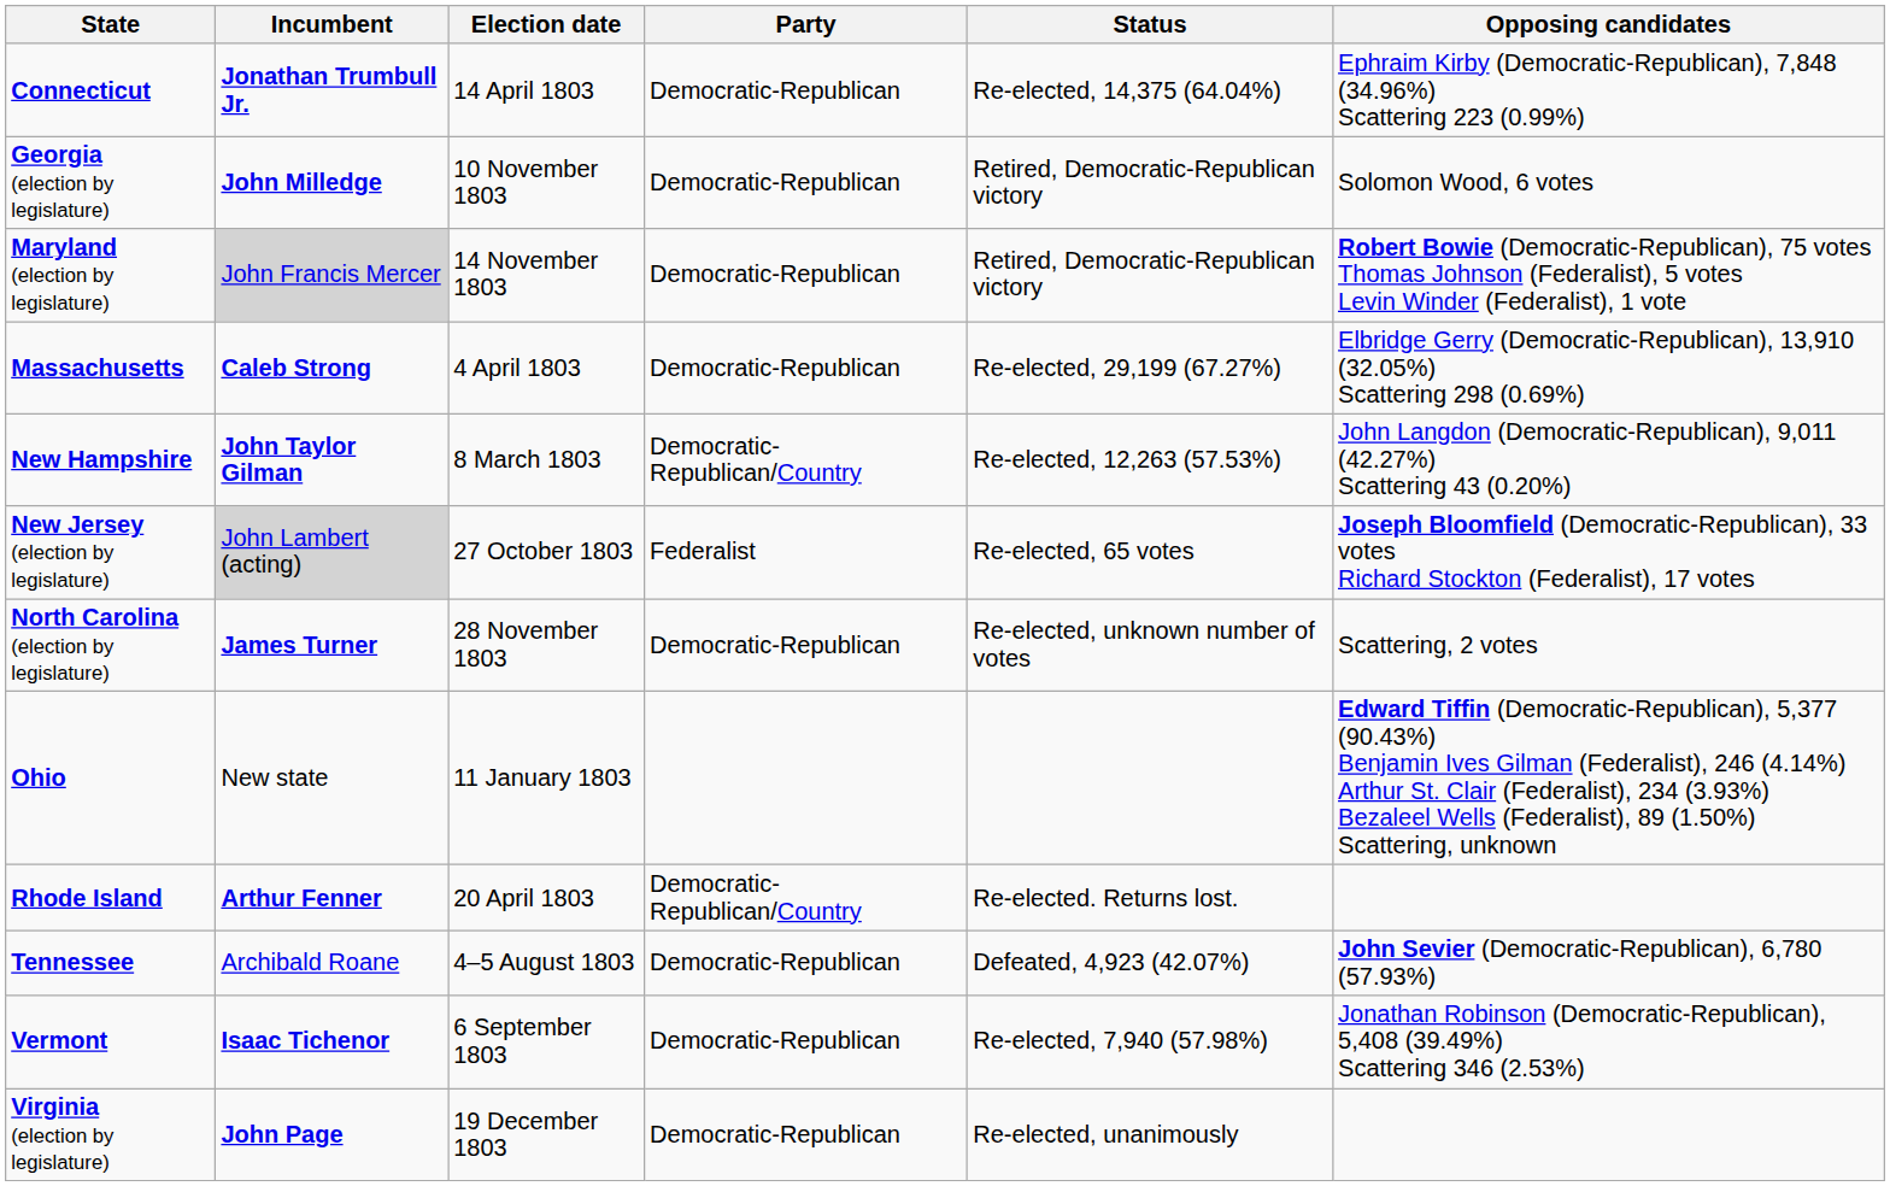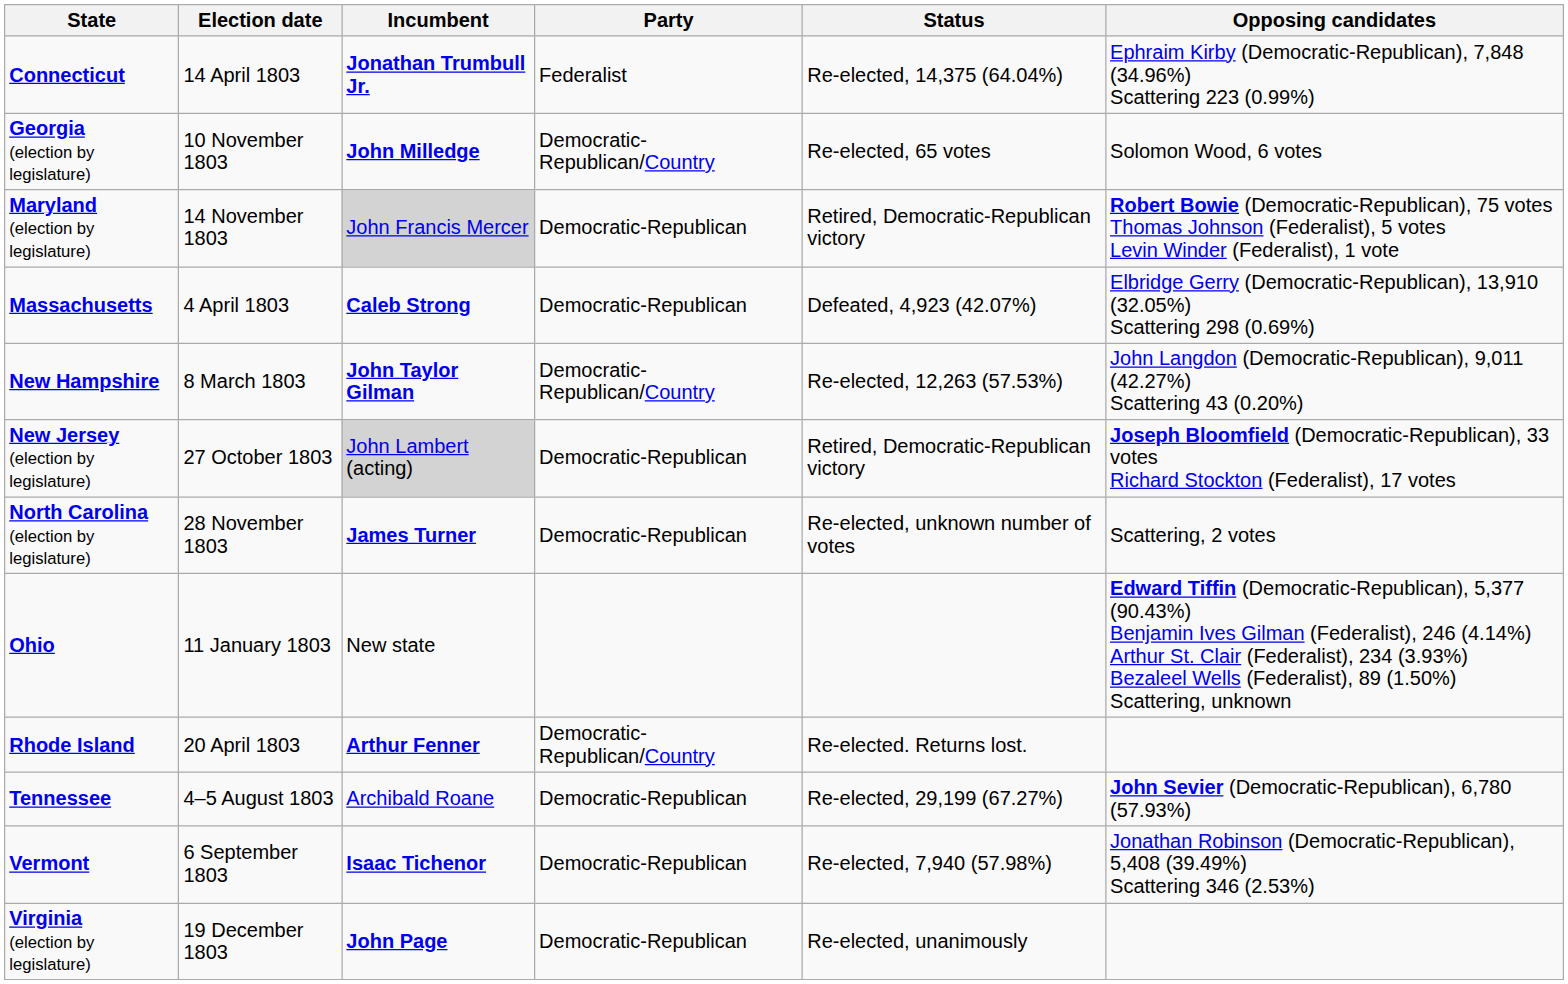 <table class="wikitable">
 <tr>
 <th>State</th>
+<th>Election date</th>
 <th>Incumbent</th>
-<th>Election date</th>
 <th>Party</th>
 <th>Status</th>
 <th>Opposing candidates</th>
 </tr>
 <tr>
 <td><strong><a href='#'>Connecticut</a></strong></td>
+<td>14 April 1803</td>
 <td><strong><a href='#'>Jonathan Trumbull Jr.</a></strong></td>
-<td>14 April 1803</td>
-<td>Democratic-Republican</td>
+<td>Federalist</td>
 <td>Re-elected, 14,375 (64.04%)</td>
 <td><a href='#'>Ephraim Kirby</a> (Democratic-Republican), 7,848 (34.96%)<br>Scattering 223 (0.99%)<br></td>
 </tr>
 <tr>
 <td><strong><a href='#'>Georgia</a></strong><br><small>(election by legislature)</small></td>
+<td>10 November 1803</td>
 <td><strong><a href='#'>John Milledge</a></strong></td>
-<td>10 November 1803</td>
-<td>Democratic-Republican</td>
-<td>Retired, Democratic-Republican victory</td>
+<td>Democratic-Republican/<a href='#'>Country</a></td>
+<td>Re-elected, 65 votes</td>
 <td>Solomon Wood, 6 votes<br></td>
 </tr>
 <tr>
 <td><strong><a href='#'>Maryland</a></strong><br><small>(election by legislature)</small></td>
+<td>14 November 1803</td>
 <td bgcolor="lightgrey"><a href='#'>John Francis Mercer</a></td>
-<td>14 November 1803</td>
 <td>Democratic-Republican</td>
 <td>Retired, Democratic-Republican victory</td>
 <td><strong><a href='#'>Robert Bowie</a></strong> (Democratic-Republican), 75 votes<br><a href='#'>Thomas Johnson</a> (Federalist), 5 votes<br><a href='#'>Levin Winder</a> (Federalist), 1 vote<br></td>
 </tr>
 <tr>
 <td><strong><a href='#'>Massachusetts</a></strong></td>
+<td>4 April 1803</td>
 <td><strong><a href='#'>Caleb Strong</a></strong></td>
-<td>4 April 1803</td>
 <td>Democratic-Republican</td>
-<td>Re-elected, 29,199 (67.27%)</td>
+<td>Defeated, 4,923 (42.07%)</td>
 <td><a href='#'>Elbridge Gerry</a> (Democratic-Republican), 13,910 (32.05%)<br>Scattering 298 (0.69%)<br></td>
 </tr>
 <tr>
 <td><strong><a href='#'>New Hampshire</a></strong></td>
+<td>8 March 1803</td>
 <td><strong><a href='#'>John Taylor Gilman</a></strong></td>
-<td>8 March 1803</td>
 <td>Democratic-Republican/<a href='#'>Country</a></td>
 <td>Re-elected, 12,263 (57.53%)</td>
 <td><a href='#'>John Langdon</a> (Democratic-Republican), 9,011 (42.27%)<br>Scattering 43 (0.20%)<br></td>
 </tr>
 <tr>
 <td><strong><a href='#'>New Jersey</a></strong><br><small>(election by legislature)</small></td>
+<td>27 October 1803</td>
 <td bgcolor="lightgrey"><a href='#'>John Lambert</a> (acting)</td>
-<td>27 October 1803</td>
-<td>Federalist</td>
-<td>Re-elected, 65 votes</td>
+<td>Democratic-Republican</td>
+<td>Retired, Democratic-Republican victory</td>
 <td><strong><a href='#'>Joseph Bloomfield</a></strong> (Democratic-Republican), 33 votes<br><a href='#'>Richard Stockton</a> (Federalist), 17 votes<br></td>
 </tr>
 <tr>
 <td><strong><a href='#'>North Carolina</a></strong><br><small>(election by legislature)</small></td>
+<td>28 November 1803</td>
 <td><strong><a href='#'>James Turner</a></strong></td>
-<td>28 November 1803</td>
 <td>Democratic-Republican</td>
 <td>Re-elected, unknown number of votes</td>
 <td>Scattering, 2 votes<br></td>
 </tr>
 <tr>
 <td><strong><a href='#'>Ohio</a></strong></td>
+<td>11 January 1803</td>
 <td>New state</td>
-<td>11 January 1803</td>
 <td></td>
 <td></td>
 <td><strong><a href='#'>Edward Tiffin</a></strong> (Democratic-Republican), 5,377 (90.43%)<br><a href='#'>Benjamin Ives Gilman</a> (Federalist), 246 (4.14%)<br><a href='#'>Arthur St. Clair</a> (Federalist), 234 (3.93%)<br><a href='#'>Bezaleel Wells</a> (Federalist), 89 (1.50%)<br>Scattering, unknown<br></td>
 </tr>
 <tr>
 <td><strong><a href='#'>Rhode Island</a></strong></td>
+<td>20 April 1803</td>
 <td><strong><a href='#'>Arthur Fenner</a></strong></td>
-<td>20 April 1803</td>
 <td>Democratic-Republican/<a href='#'>Country</a></td>
 <td>Re-elected. Returns lost.<br></td>
 <td></td>
 </tr>
 <tr>
 <td><strong><a href='#'>Tennessee</a></strong></td>
+<td>4–5 August 1803</td>
 <td><a href='#'>Archibald Roane</a></td>
-<td>4–5 August 1803</td>
 <td>Democratic-Republican</td>
-<td>Defeated, 4,923 (42.07%)</td>
+<td>Re-elected, 29,199 (67.27%)</td>
 <td><strong><a href='#'>John Sevier</a></strong> (Democratic-Republican), 6,780 (57.93%)<br></td>
 </tr>
 <tr>
 <td><strong><a href='#'>Vermont</a></strong></td>
+<td>6 September 1803</td>
 <td><strong><a href='#'>Isaac Tichenor</a></strong></td>
-<td>6 September 1803</td>
 <td>Democratic-Republican</td>
 <td>Re-elected, 7,940 (57.98%)</td>
 <td><a href='#'>Jonathan Robinson</a> (Democratic-Republican), 5,408 (39.49%)<br>Scattering 346 (2.53%)<br></td>
 </tr>
 <tr>
 <td><strong><a href='#'>Virginia</a></strong><br><small>(election by legislature)</small></td>
+<td>19 December 1803</td>
 <td><strong><a href='#'>John Page</a></strong></td>
-<td>19 December 1803</td>
 <td>Democratic-Republican</td>
 <td>Re-elected, unanimously<br></td>
 <td></td>
 </tr>
 </table>
